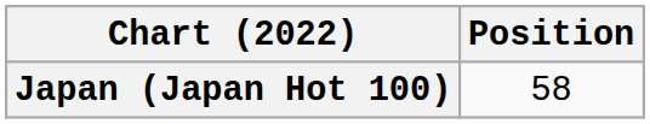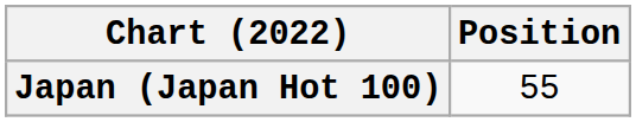 <table class="wikitable plainrowheaders" style="text-align:center">
 <tr>
 <th scope="col">Chart (2022)</th>
 <th scope="col">Position</th>
 </tr>
 <tr>
 <th scope="row">Japan (Japan Hot 100)</th>
-<td>58</td>
+<td>55</td>
 </tr>
 </table>
